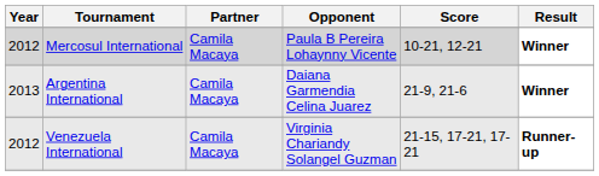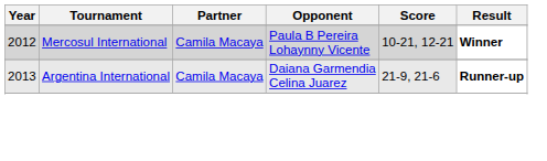 <table class="sortable wikitable" style="font-size: 90%;">
 <tr>
 <th>Year</th>
 <th>Tournament</th>
 <th>Partner</th>
 <th>Opponent</th>
 <th>Score</th>
 <th>Result</th>
 </tr>
 <tr>
 </tr>
 <tr style="background:#D5D5D5">
 <td align="center">2012</td>
 <td align="left"><a href='#'>Mercosul International</a></td>
 <td align="left"> <a href='#'>Camila Macaya</a></td>
 <td align="left"> <a href='#'>Paula B Pereira</a><br> <a href='#'>Lohaynny Vicente</a></td>
 <td align="left">10-21, 12-21</td>
 <td style="text-align:left; background:white"> <strong>Winner</strong></td>
 </tr>
 <tr>
 </tr>
 <tr style="background:#E9E9E9">
 <td align="center">2013</td>
 <td align="left"><a href='#'>Argentina International</a></td>
 <td align="left"> <a href='#'>Camila Macaya</a></td>
 <td align="left"> <a href='#'>Daiana Garmendia</a><br> <a href='#'>Celina Juarez</a></td>
 <td align="left">21-9, 21-6</td>
-<td style="text-align:left; background:white"> <strong>Winner</strong></td>
-</tr>
-<tr>
-</tr>
-<tr style="background:#E9E9E9">
-<td align="center">2012</td>
-<td align="left"><a href='#'>Venezuela International</a></td>
-<td align="left"> <a href='#'>Camila Macaya</a></td>
-<td align="left"> <a href='#'>Virginia Chariandy</a><br> <a href='#'>Solangel Guzman</a></td>
-<td align="left">21-15, 17-21, 17-21</td>
 <td style="text-align:left; background:white"> <strong>Runner-up</strong></td>
 </tr>
 <tr>
 </tr>
+<tr>
+</tr>
 </table>
